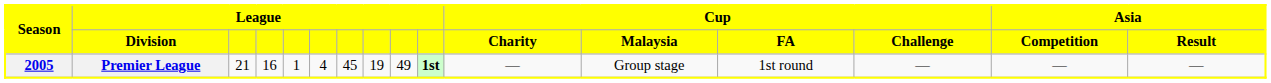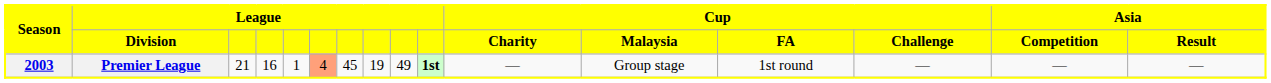 <table class="wikitable" style="border:2px solid yellow; font-size:90%; text-align:center;">
 <tr>
 <th rowspan="2" style="background:yellow; color:black;" width="60">Season</th>
 <th colspan="9" style="background:yellow; color:black;">League</th>
 <th colspan="4" style="background:yellow; color:black;">Cup</th>
 <th colspan="2" style="background:yellow; color:black;">Asia</th>
 </tr>
 <tr>
 <th style="background:yellow; color:black;" width="150">Division</th>
 <th style="background:yellow; color:black;" width="20"></th>
 <th style="background:yellow; color:black;" width="20"></th>
 <th style="background:yellow; color:black;" width="20"></th>
 <th style="background:yellow; color:black;" width="20"></th>
 <th style="background:yellow; color:black;" width="20"></th>
 <th style="background:yellow; color:black;" width="20"></th>
 <th style="background:yellow; color:black;" width="20"></th>
 <th style="background:yellow; color:black;" width="20"></th>
 <th style="background:yellow; color:black;" width="130">Charity</th>
 <th style="background:yellow; color:black;" width="130">Malaysia</th>
 <th style="background:yellow; color:black;" width="130">FA</th>
 <th style="background:yellow; color:black;" width="130">Challenge</th>
 <th style="background:yellow; color:black;" width="130">Competition</th>
 <th style="background:yellow; color:black;" width="130">Result</th>
 </tr>
 <tr>
-<th><a href='#'>2005</a></th>
+<th><a href='#'>2003</a></th>
 <th><a href='#'>Premier League</a></th>
 <td>21</td>
 <td>16</td>
 <td>1</td>
-<td>4</td>
+<td style="background: lightsalmon;">4</td>
 <td>45</td>
 <td>19</td>
 <td>49</td>
 <td style="background:#CCFFCC;"><strong>1st</strong></td>
 <td>—</td>
 <td>Group stage</td>
 <td>1st round</td>
 <td>—</td>
 <td>—</td>
 <td>—</td>
 </tr>
 <tr>
 </tr>
 </table>
